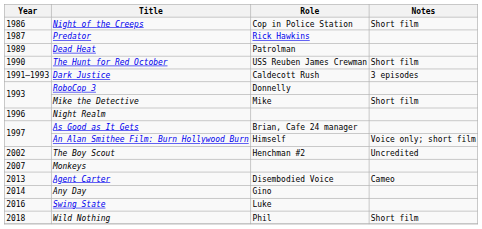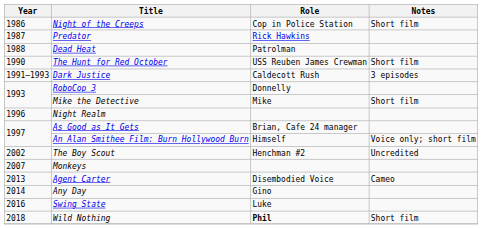 <table class="wikitable plainrowheaders">
 <tr>
 <th>Year</th>
 <th>Title</th>
 <th>Role</th>
 <th>Notes</th>
 </tr>
 <tr>
 <td>1986</td>
 <td><em><a href='#'>Night of the Creeps</a></em></td>
 <td>Cop in Police Station</td>
 <td>Short film</td>
 </tr>
 <tr>
 <td>1987</td>
 <td><em><a href='#'>Predator</a></em></td>
 <td><a href='#'>Rick Hawkins</a></td>
 <td></td>
 </tr>
 <tr>
-<td>1989</td>
+<td>1988</td>
 <td><em><a href='#'>Dead Heat</a></em></td>
 <td>Patrolman</td>
 <td></td>
 </tr>
 <tr>
 <td>1990</td>
 <td><em><a href='#'>The Hunt for Red October</a></em></td>
 <td>USS Reuben James Crewman</td>
 <td>Short film</td>
 </tr>
 <tr>
 <td>1991–1993</td>
 <td><em><a href='#'>Dark Justice</a></em></td>
 <td>Caldecott Rush</td>
 <td>3 episodes</td>
 </tr>
 <tr>
 <td rowspan=2>1993</td>
 <td><em><a href='#'>RoboCop 3</a></em></td>
 <td>Donnelly</td>
 <td></td>
 </tr>
 <tr>
 <td><em>Mike the Detective</em></td>
 <td>Mike</td>
 <td>Short film</td>
 </tr>
 <tr>
 <td>1996</td>
 <td><em>Night Realm</em></td>
 <td></td>
 <td></td>
 </tr>
 <tr>
 <td rowspan=2>1997</td>
 <td><em><a href='#'>As Good as It Gets</a></em></td>
 <td>Brian, Cafe 24 manager</td>
 <td></td>
 </tr>
 <tr>
 <td><em><a href='#'>An Alan Smithee Film: Burn Hollywood Burn</a></em></td>
 <td>Himself</td>
 <td>Voice only; short film</td>
 </tr>
 <tr>
 <td>2002</td>
 <td><em>The Boy Scout</em></td>
 <td>Henchman #2</td>
 <td>Uncredited</td>
 </tr>
 <tr>
 <td>2007</td>
 <td><em>Monkeys</em></td>
 <td></td>
 <td></td>
 </tr>
 <tr>
 <td>2013</td>
 <td><em><a href='#'>Agent Carter</a></em></td>
 <td>Disembodied Voice</td>
 <td>Cameo</td>
 </tr>
 <tr>
 <td>2014</td>
 <td><em>Any Day</em></td>
 <td>Gino</td>
 <td></td>
 </tr>
 <tr>
 <td>2016</td>
 <td><em><a href='#'>Swing State</a></em></td>
 <td>Luke</td>
 <td></td>
 </tr>
 <tr>
 <td>2018</td>
 <td><em>Wild Nothing</em></td>
-<td>Phil</td>
+<td><strong>Phil</strong></td>
 <td>Short film</td>
 </tr>
 <tr>
 </tr>
 </table>
